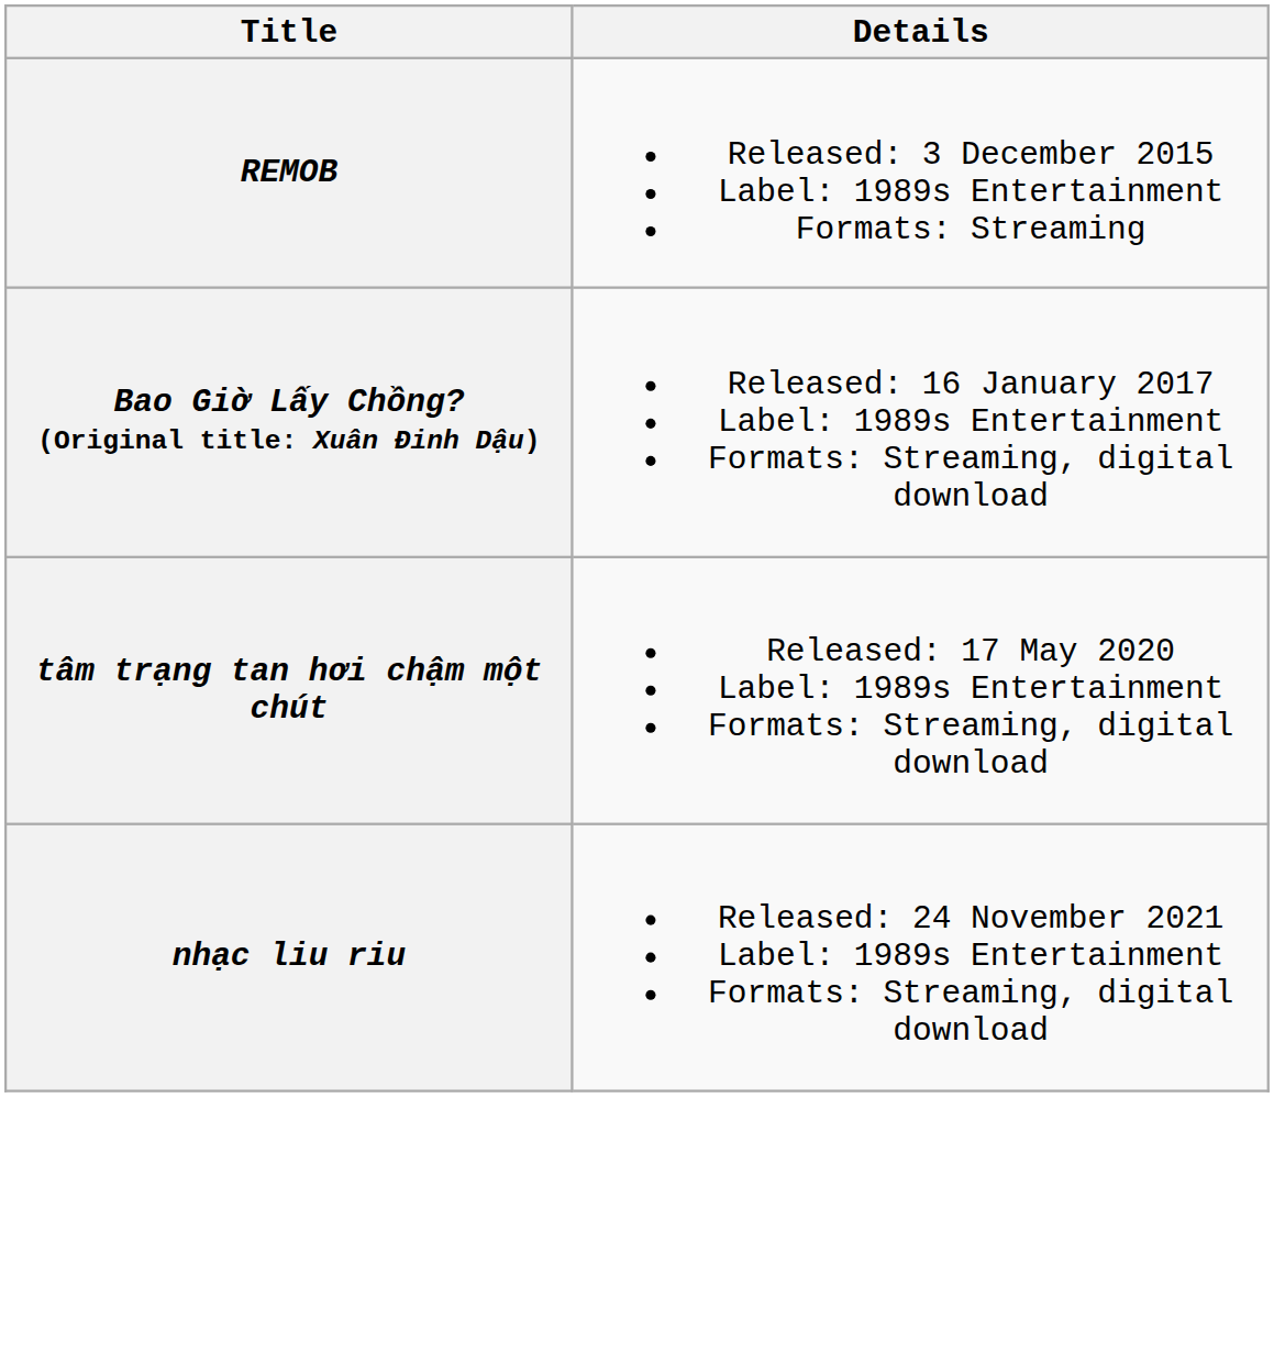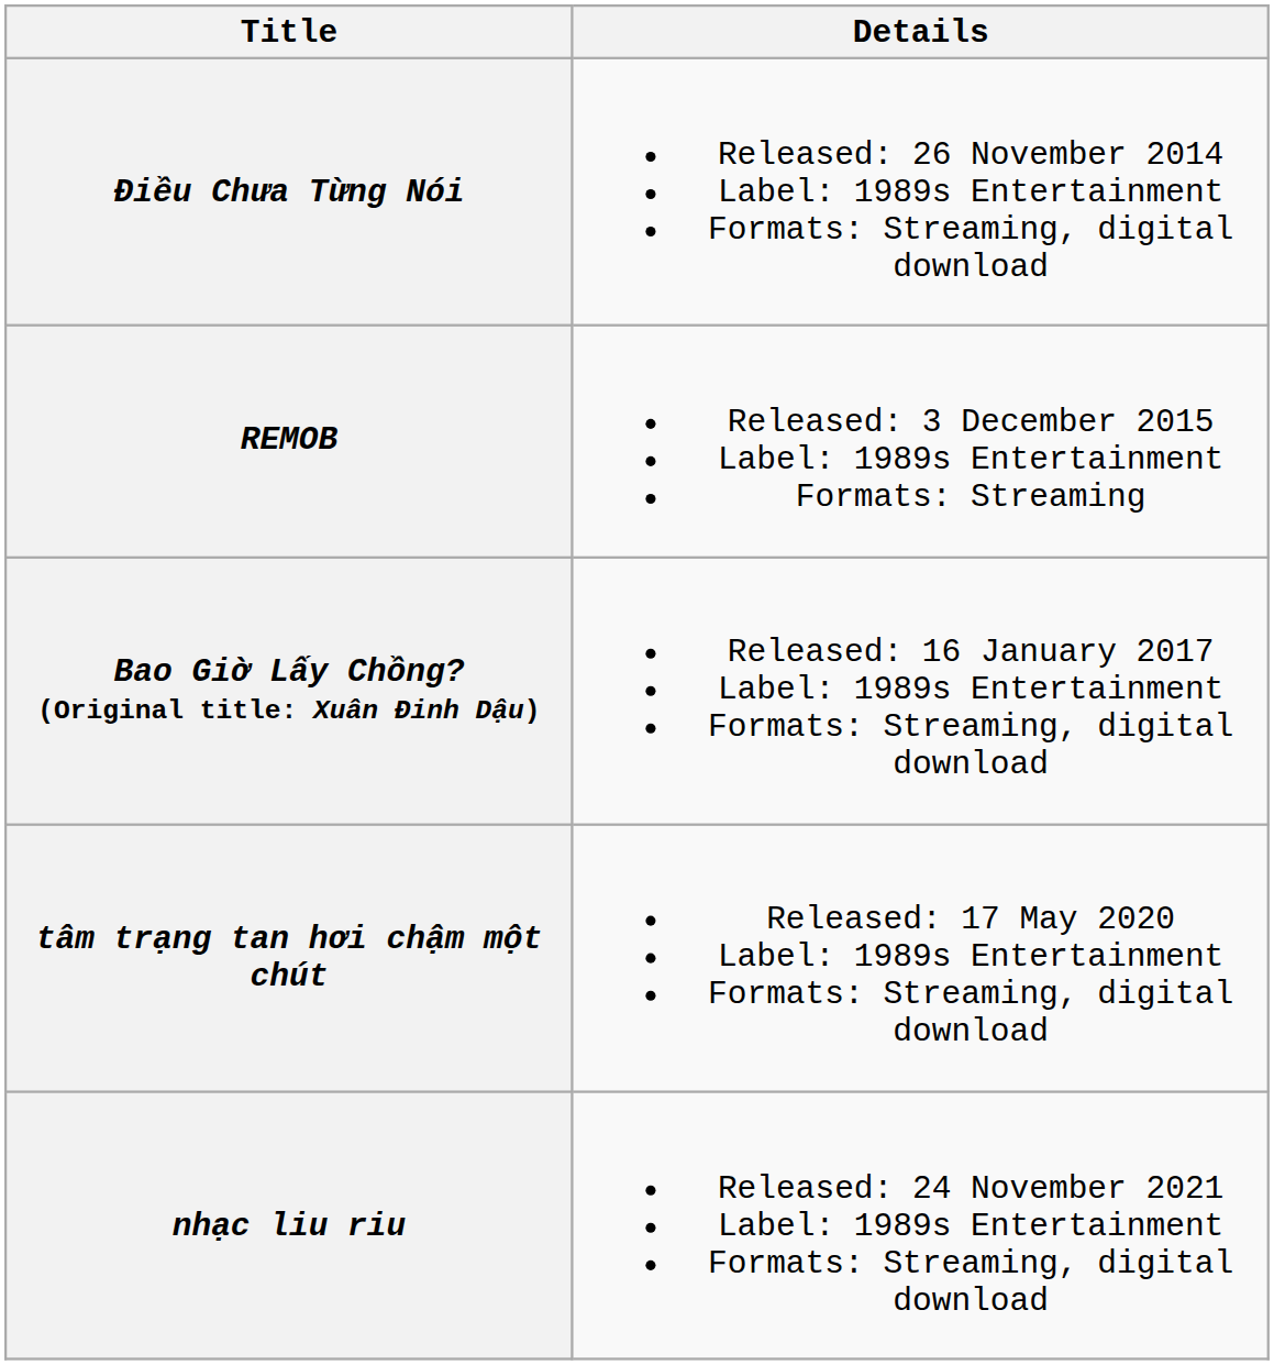 <table class="wikitable plainrowheaders" style="text-align:center;">
 <tr>
 <th scope="col" style="width:17em;">Title</th>
 <th scope="col" style="width:21em;">Details</th>
+</tr>
+<tr>
+<th scope="row"><em>Điều Chưa Từng Nói</em></th>
+<td><br><ul><li>Released: 26 November 2014</li><li>Label: 1989s Entertainment</li><li>Formats: Streaming, digital download</li></ul></td>
 </tr>
 <tr>
 <th scope="row"><em>REMOB</em></th>
 <td><br><ul><li>Released: 3 December 2015</li><li>Label: 1989s Entertainment</li><li>Formats: Streaming</li></ul></td>
 </tr>
 <tr>
 <th scope="row"><em>Bao Giờ Lấy Chồng?</em><br><small>(Original title: <em>Xuân Đinh Dậu</em>)</small></th>
 <td><br><ul><li>Released: 16 January 2017</li><li>Label: 1989s Entertainment</li><li>Formats: Streaming, digital download</li></ul></td>
 </tr>
 <tr>
 <th scope="row"><em>tâm trạng tan hơi chậm một chút</em></th>
 <td><br><ul><li>Released: 17 May 2020</li><li>Label: 1989s Entertainment</li><li>Formats: Streaming, digital download</li></ul></td>
 </tr>
 <tr>
 <th scope="row"><em>nhạc liu riu</em></th>
 <td><br><ul><li>Released: 24 November 2021</li><li>Label: 1989s Entertainment</li><li>Formats: Streaming, digital download</li></ul></td>
 </tr>
 </table>
